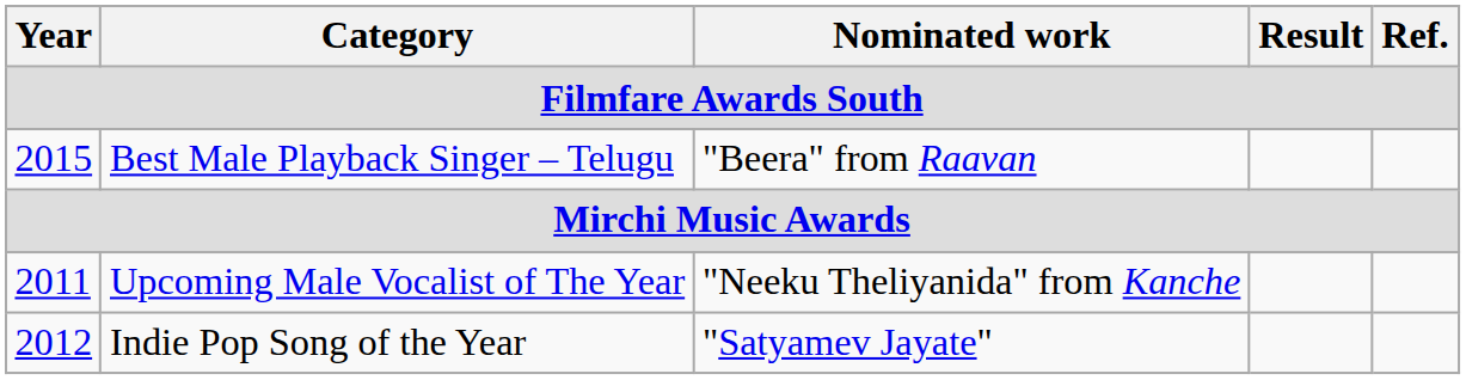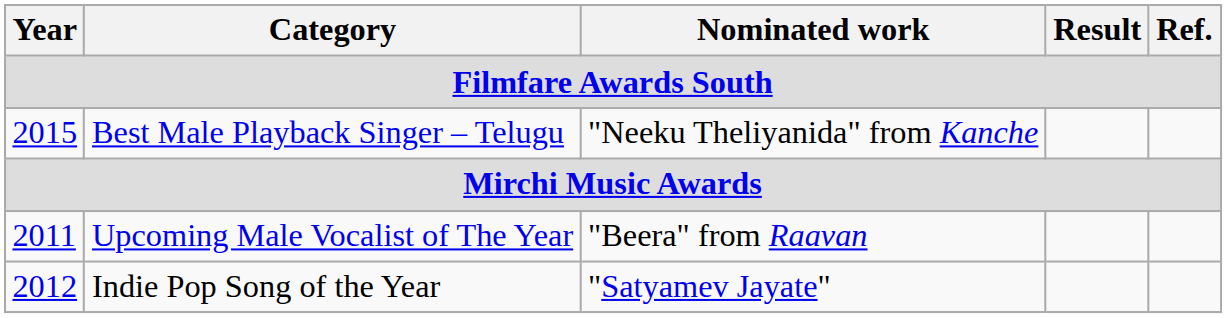 <table class="wikitable sortable">
 <tr>
 <th>Year</th>
 <th>Category</th>
 <th>Nominated work</th>
 <th>Result</th>
 <th>Ref.</th>
 </tr>
 <tr style="background:#ddd; ">
 <td colspan="5" style="text-align: center; "><strong><a href='#'>Filmfare Awards South</a></strong></td>
 </tr>
 <tr>
 <td><a href='#'>2015</a></td>
 <td><a href='#'>Best Male Playback Singer – Telugu</a></td>
-<td>"Beera" from <em><a href='#'>Raavan</a></em></td>
+<td>"Neeku Theliyanida" from <em><a href='#'>Kanche</a></em></td>
 <td></td>
 <td></td>
 </tr>
 <tr style="background:#ddd; ">
 <td colspan="5" style="text-align: center; "><strong><a href='#'>Mirchi Music Awards</a></strong></td>
 </tr>
 <tr>
 <td><a href='#'>2011</a></td>
 <td><a href='#'>Upcoming Male Vocalist of The Year</a></td>
-<td>"Neeku Theliyanida" from <em><a href='#'>Kanche</a></em></td>
+<td>"Beera" from <em><a href='#'>Raavan</a></em></td>
 <td></td>
 <td></td>
 </tr>
 <tr>
 <td><a href='#'>2012</a></td>
 <td>Indie Pop Song of the Year</td>
 <td>"<a href='#'>Satyamev Jayate</a>"</td>
 <td></td>
 <td></td>
 </tr>
 </table>
